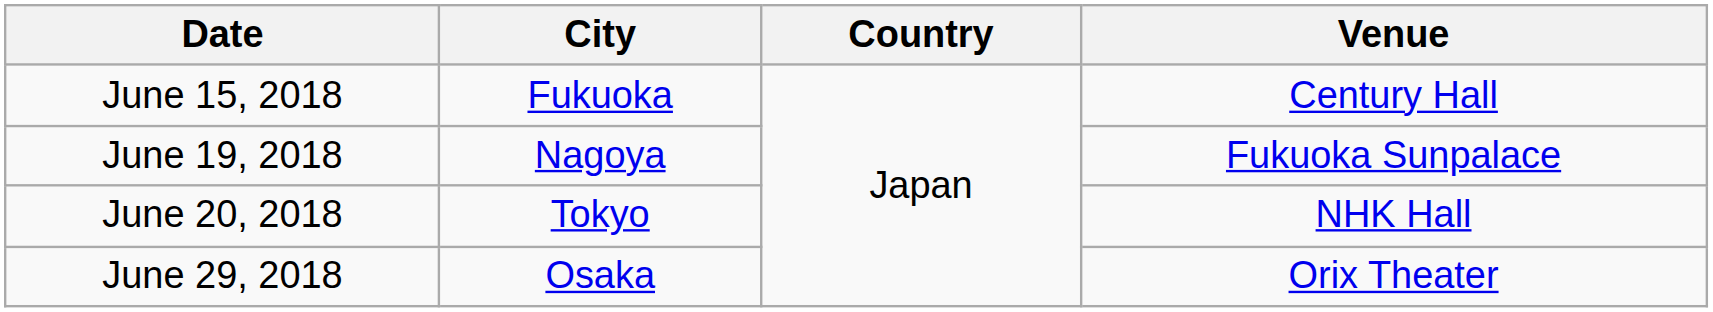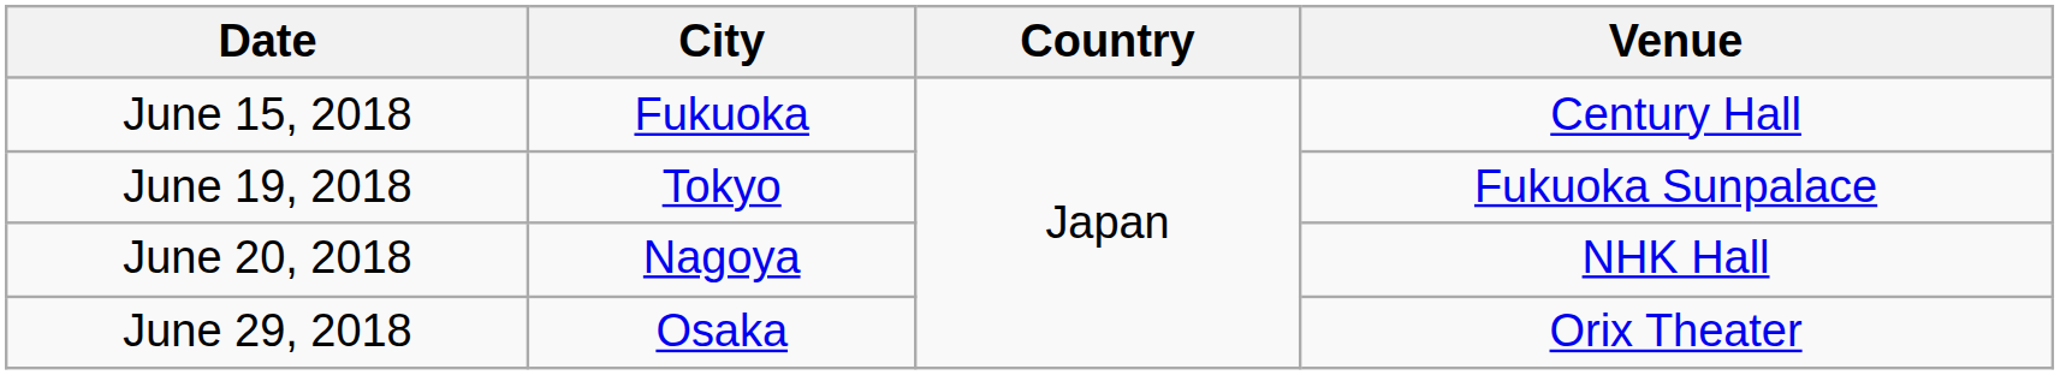 <table class="wikitable" style="text-align:center;">
 <tr>
 <th scope="col" style="width:11em;">Date</th>
 <th scope="col" style="width:8em;">City</th>
 <th scope="col" style="width:8em;">Country</th>
 <th scope="col" style="width:16em;">Venue</th>
 </tr>
 <tr>
 <td>June 15, 2018</td>
 <td><a href='#'>Fukuoka</a></td>
 <td rowspan="4">Japan</td>
 <td><a href='#'>Century Hall</a></td>
 </tr>
 <tr>
 <td>June 19, 2018</td>
-<td><a href='#'>Nagoya</a></td>
+<td><a href='#'>Tokyo</a></td>
 <td><a href='#'>Fukuoka Sunpalace</a></td>
 </tr>
 <tr>
 <td>June 20, 2018</td>
-<td><a href='#'>Tokyo</a></td>
+<td><a href='#'>Nagoya</a></td>
 <td><a href='#'>NHK Hall</a></td>
 </tr>
 <tr>
 <td>June 29, 2018</td>
 <td><a href='#'>Osaka</a></td>
 <td><a href='#'>Orix Theater</a></td>
 </tr>
 </table>
